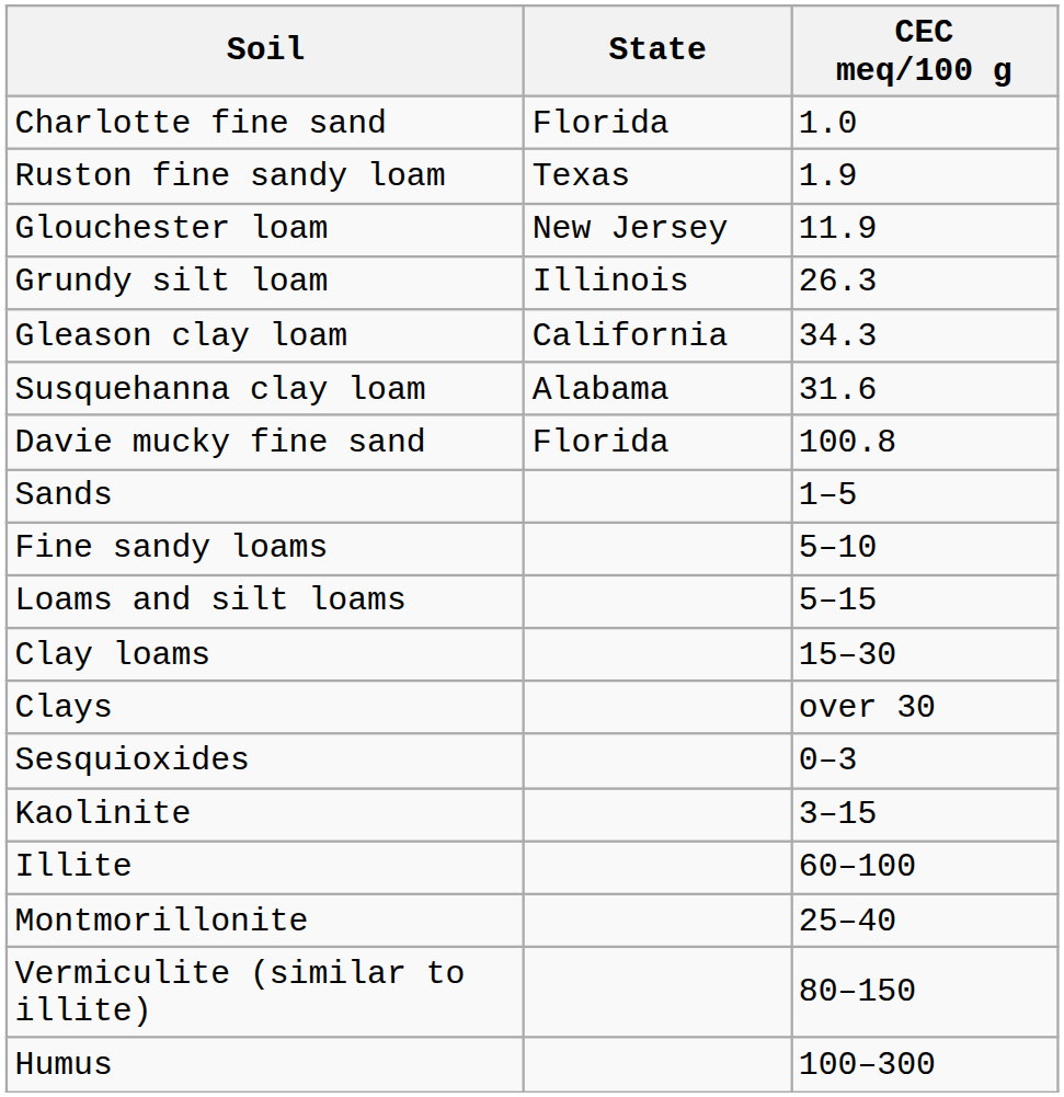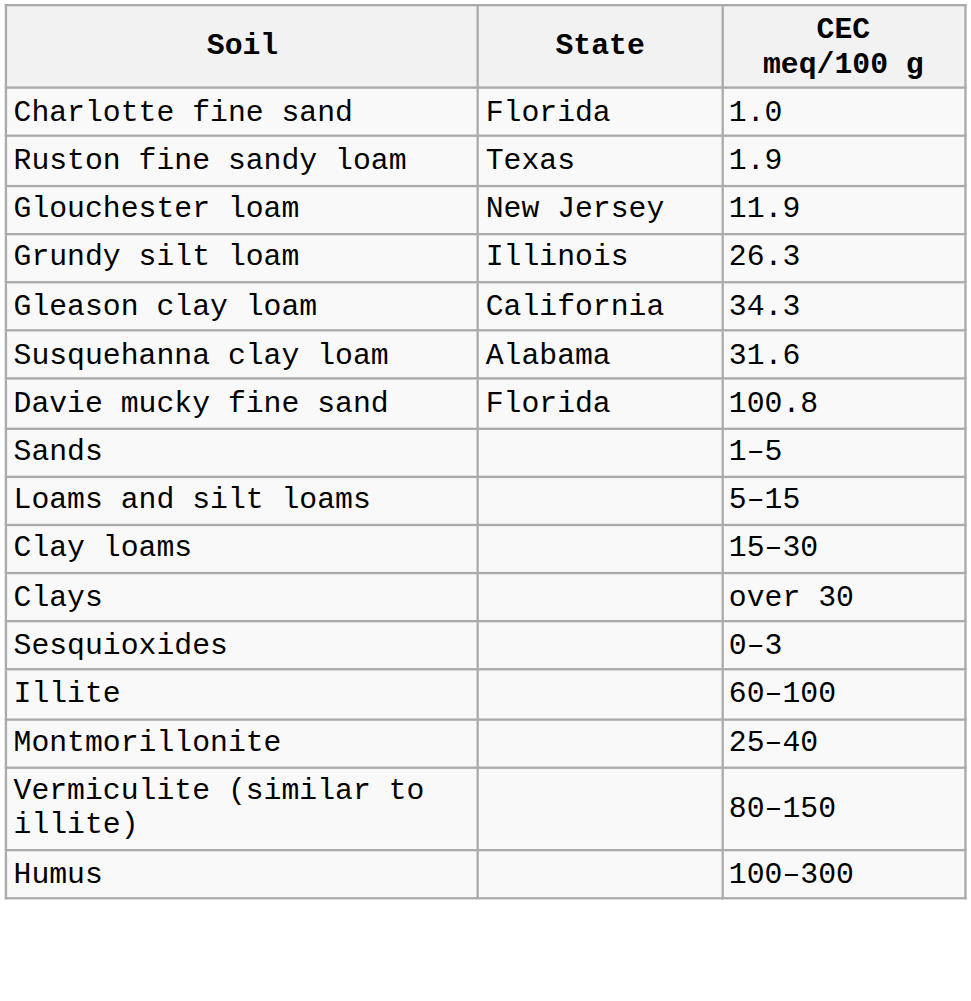 <table class="wikitable" style="border-spacing: 5px; margin:auto;">
 <tr>
 <th scope="col" style="width:200px;">Soil</th>
 <th scope="col" style="width:100px;">State</th>
 <th scope="col" style="width:100px;">CEC meq/100 g</th>
 </tr>
 <tr>
 <td>Charlotte fine sand</td>
 <td>Florida</td>
 <td>1.0</td>
 </tr>
 <tr>
 <td>Ruston fine sandy loam</td>
 <td>Texas</td>
 <td>1.9</td>
 </tr>
 <tr>
 <td>Glouchester loam</td>
 <td>New Jersey</td>
 <td>11.9</td>
 </tr>
 <tr>
 <td>Grundy silt loam</td>
 <td>Illinois</td>
 <td>26.3</td>
 </tr>
 <tr>
 <td>Gleason clay loam</td>
 <td>California</td>
 <td>34.3</td>
 </tr>
 <tr>
 <td>Susquehanna clay loam</td>
 <td>Alabama</td>
 <td>31.6</td>
 </tr>
 <tr>
 <td>Davie mucky fine sand</td>
 <td>Florida</td>
 <td>100.8</td>
 </tr>
 <tr>
 <td>Sands</td>
 <td></td>
 <td>1–5</td>
 </tr>
 <tr>
-<td>Fine sandy loams</td>
-<td></td>
-<td>5–10</td>
-</tr>
-<tr>
 <td>Loams and silt loams</td>
 <td></td>
 <td>5–15</td>
 </tr>
 <tr>
 <td>Clay loams</td>
 <td></td>
 <td>15–30</td>
 </tr>
 <tr>
 <td>Clays</td>
 <td></td>
 <td>over 30</td>
 </tr>
 <tr>
 <td>Sesquioxides</td>
 <td></td>
 <td>0–3</td>
-</tr>
-<tr>
-<td>Kaolinite</td>
-<td></td>
-<td>3–15</td>
 </tr>
 <tr>
 <td>Illite</td>
 <td></td>
 <td>60–100</td>
 </tr>
 <tr>
 <td>Montmorillonite</td>
 <td></td>
 <td>25–40</td>
 </tr>
 <tr>
 <td>Vermiculite (similar to illite)</td>
 <td></td>
 <td>80–150</td>
 </tr>
 <tr>
 <td>Humus</td>
 <td></td>
 <td>100–300</td>
 </tr>
 </table>
